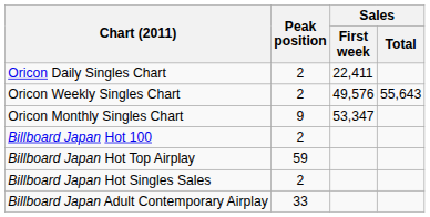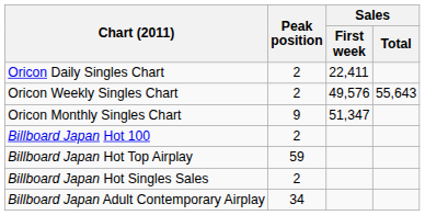 <table class="wikitable sortable" border="1">
 <tr>
 <th rowspan="2">Chart (2011)</th>
 <th rowspan="2">Peak<br>position</th>
 <th colspan="2">Sales</th>
 </tr>
 <tr>
 <th>First<br>week</th>
 <th>Total</th>
 </tr>
 <tr>
 <td><a href='#'>Oricon</a> Daily Singles Chart</td>
 <td style="text-align:center;">2</td>
 <td>22,411</td>
 <td></td>
 </tr>
 <tr>
 <td>Oricon Weekly Singles Chart</td>
 <td style="text-align:center;">2</td>
 <td>49,576</td>
 <td>55,643</td>
 </tr>
 <tr>
 <td>Oricon Monthly Singles Chart</td>
 <td style="text-align:center;">9</td>
-<td>53,347</td>
+<td>51,347</td>
 <td></td>
 </tr>
 <tr>
 <td><em><a href='#'>Billboard Japan</a></em> <a href='#'>Hot 100</a></td>
 <td style="text-align:center;">2</td>
 <td></td>
 <td></td>
 </tr>
 <tr>
 <td><em>Billboard Japan</em> Hot Top Airplay</td>
 <td style="text-align:center;">59</td>
 <td style="text-align:center;"></td>
 <td style="text-align:center;"></td>
 </tr>
 <tr>
 <td><em>Billboard Japan</em> Hot Singles Sales</td>
 <td style="text-align:center;">2</td>
 <td style="text-align:center;"></td>
 <td style="text-align:center;"></td>
 </tr>
 <tr>
 <td><em>Billboard Japan</em> Adult Contemporary Airplay</td>
-<td style="text-align:center;">33</td>
+<td style="text-align:center;">34</td>
 <td style="text-align:center;"></td>
 <td style="text-align:center;"></td>
 </tr>
 </table>
